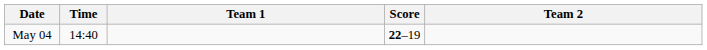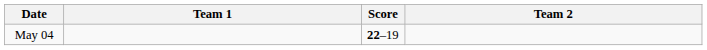 <table class="wikitable" width="100%">
 <tr>
 <th style="width:7%">Date</th>
-<th style="width:6%">Time</th>
 <th style="width:35%">Team 1</th>
 <th style="width:5%">Score</th>
 <th style="width:35%">Team 2</th>
 </tr>
 <tr>
 <td style="text-align:center">May 04</td>
-<td style="text-align:center">14:40</td>
 <td style="text-align:right"><strong></strong></td>
 <td style="text-align:center"><strong>22</strong>–19</td>
 <td style="text-align:left"></td>
 </tr>
 </table>
